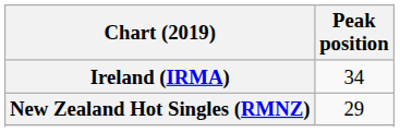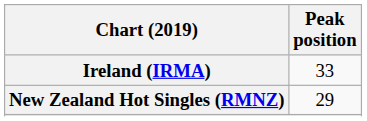 <table class="wikitable sortable plainrowheaders" style="text-align:center">
 <tr>
 <th scope="col">Chart (2019)</th>
 <th scope="col">Peak<br>position</th>
 </tr>
 <tr>
 <th scope="row">Ireland (<a href='#'>IRMA</a>)</th>
-<td>34</td>
+<td>33</td>
 </tr>
 <tr>
 <th scope="row">New Zealand Hot Singles (<a href='#'>RMNZ</a>)</th>
 <td>29</td>
 </tr>
 <tr>
 </tr>
 <tr>
 </tr>
 <tr>
 </tr>
 </table>
